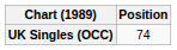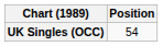 <table class="wikitable plainrowheaders" style="text-align:center">
 <tr>
 <th>Chart (1989)</th>
 <th>Position</th>
 </tr>
 <tr>
 <th scope="row">UK Singles (OCC)</th>
-<td>74</td>
+<td>54</td>
 </tr>
 </table>
